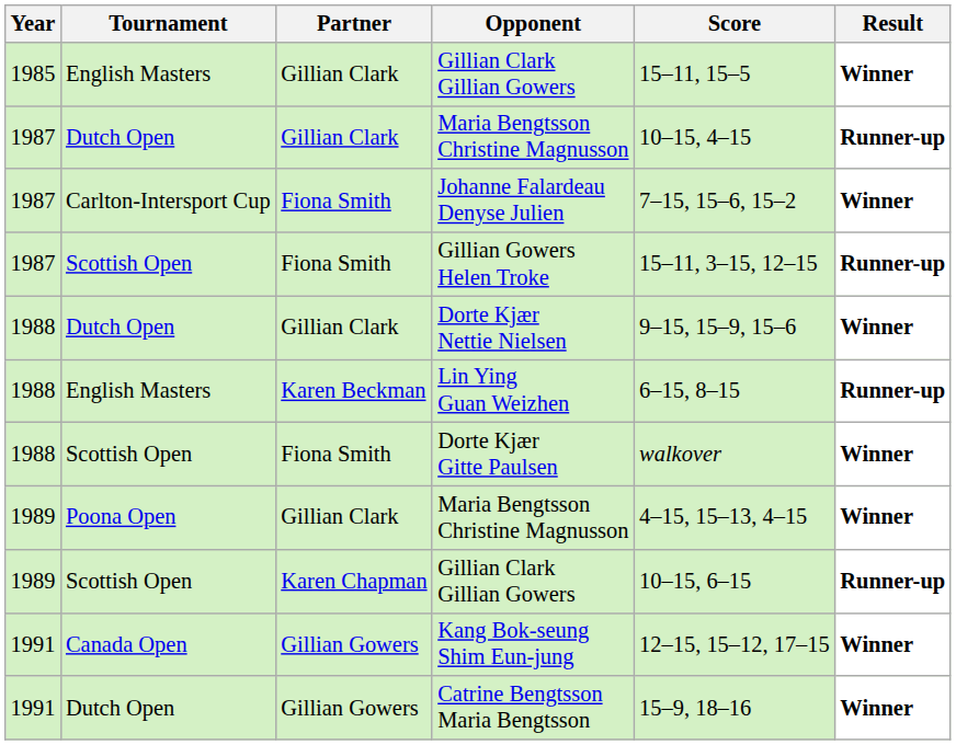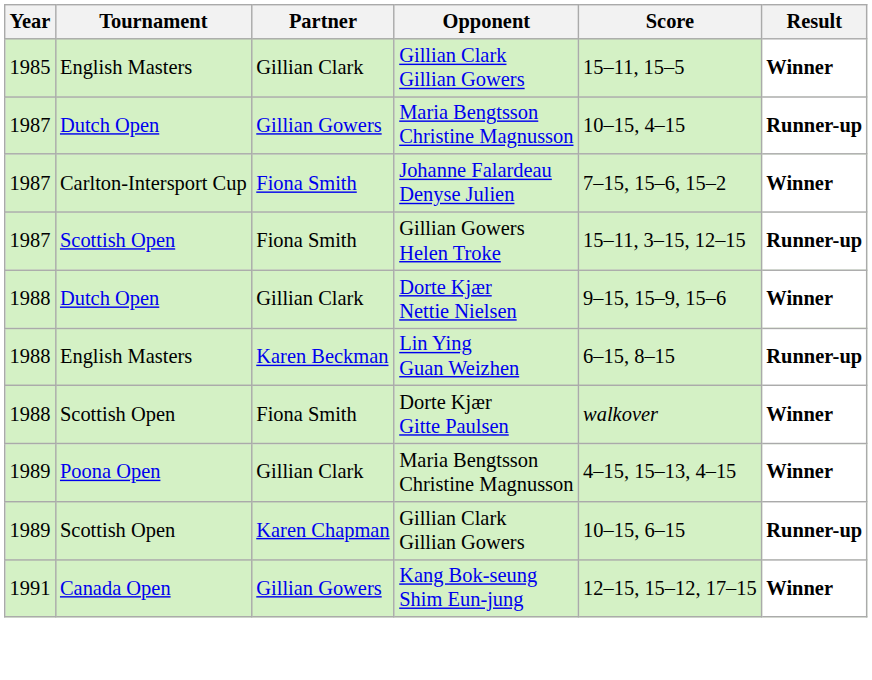 <table class="sortable wikitable" style="font-size: 90%;">
 <tr>
 <th>Year</th>
 <th>Tournament</th>
 <th>Partner</th>
 <th>Opponent</th>
 <th>Score</th>
 <th>Result</th>
 </tr>
 <tr style="background:#D4F1C5">
 <td align="center">1985</td>
 <td align="left">English Masters</td>
 <td align="left"> Gillian Clark</td>
 <td align="left"> <a href='#'>Gillian Clark</a><br> <a href='#'>Gillian Gowers</a></td>
 <td align="left">15–11, 15–5</td>
 <td style="text-align:left; background:white"> <strong>Winner</strong></td>
 </tr>
 <tr style="background:#D4F1C5">
 <td align="center">1987</td>
 <td align="left"><a href='#'>Dutch Open</a></td>
-<td align="left"> <a href='#'>Gillian Clark</a></td>
+<td align="left"> <a href='#'>Gillian Gowers</a></td>
 <td align="left"> <a href='#'>Maria Bengtsson</a><br> <a href='#'>Christine Magnusson</a></td>
 <td align="left">10–15, 4–15</td>
 <td style="text-align:left; background:white"> <strong>Runner-up</strong></td>
 </tr>
 <tr style="background:#D4F1C5">
 <td align="center">1987</td>
 <td align="left">Carlton-Intersport Cup</td>
 <td align="left"> <a href='#'>Fiona Smith</a></td>
 <td align="left"> <a href='#'>Johanne Falardeau</a><br> <a href='#'>Denyse Julien</a></td>
 <td align="left">7–15, 15–6, 15–2</td>
 <td style="text-align:left; background:white"> <strong>Winner</strong></td>
 </tr>
 <tr style="background:#D4F1C5">
 <td align="center">1987</td>
 <td align="left"><a href='#'>Scottish Open</a></td>
 <td align="left"> Fiona Smith</td>
 <td align="left"> Gillian Gowers<br> <a href='#'>Helen Troke</a></td>
 <td align="left">15–11, 3–15, 12–15</td>
 <td style="text-align:left; background:white"> <strong>Runner-up</strong></td>
 </tr>
 <tr style="background:#D4F1C5">
 <td align="center">1988</td>
 <td align="left"><a href='#'>Dutch Open</a></td>
 <td align="left"> Gillian Clark</td>
 <td align="left"> <a href='#'>Dorte Kjær</a><br> <a href='#'>Nettie Nielsen</a></td>
 <td align="left">9–15, 15–9, 15–6</td>
 <td style="text-align:left; background:white"> <strong>Winner</strong></td>
 </tr>
 <tr style="background:#D4F1C5">
 <td align="center">1988</td>
 <td align="left">English Masters</td>
 <td align="left"> <a href='#'>Karen Beckman</a></td>
 <td align="left"> <a href='#'>Lin Ying</a><br> <a href='#'>Guan Weizhen</a></td>
 <td align="left">6–15, 8–15</td>
 <td style="text-align:left; background:white"> <strong>Runner-up</strong></td>
 </tr>
 <tr style="background:#D4F1C5">
 <td align="center">1988</td>
 <td align="left">Scottish Open</td>
 <td align="left"> Fiona Smith</td>
 <td align="left"> Dorte Kjær<br> <a href='#'>Gitte Paulsen</a></td>
 <td align="left"><em>walkover</em></td>
 <td style="text-align:left; background:white"> <strong>Winner</strong></td>
 </tr>
 <tr style="background:#D4F1C5">
 <td align="center">1989</td>
 <td align="left"><a href='#'>Poona Open</a></td>
 <td align="left"> Gillian Clark</td>
 <td align="left"> Maria Bengtsson<br> Christine Magnusson</td>
 <td align="left">4–15, 15–13, 4–15</td>
 <td style="text-align:left; background:white"> <strong>Winner</strong></td>
 </tr>
 <tr style="background:#D4F1C5">
 <td align="center">1989</td>
 <td align="left">Scottish Open</td>
 <td align="left"> <a href='#'>Karen Chapman</a></td>
 <td align="left"> Gillian Clark<br> Gillian Gowers</td>
 <td align="left">10–15, 6–15</td>
 <td style="text-align:left; background: white"> <strong>Runner-up</strong></td>
 </tr>
 <tr style="background:#D4F1C5">
 <td align="center">1991</td>
 <td align="left"><a href='#'>Canada Open</a></td>
 <td align="left"> <a href='#'>Gillian Gowers</a></td>
 <td align="left"> <a href='#'>Kang Bok-seung</a><br> <a href='#'>Shim Eun-jung</a></td>
 <td align="left">12–15, 15–12, 17–15</td>
 <td style="text-align:left; background:white"> <strong>Winner</strong></td>
 </tr>
-<tr style="background:#D4F1C5">
-<td align="center">1991</td>
-<td align="left">Dutch Open</td>
-<td align="left"> Gillian Gowers</td>
-<td align="left"> <a href='#'>Catrine Bengtsson</a><br> Maria Bengtsson</td>
-<td align="left">15–9, 18–16</td>
-<td style="text-align:left; background:white"> <strong>Winner</strong></td>
-</tr>
 </table>
